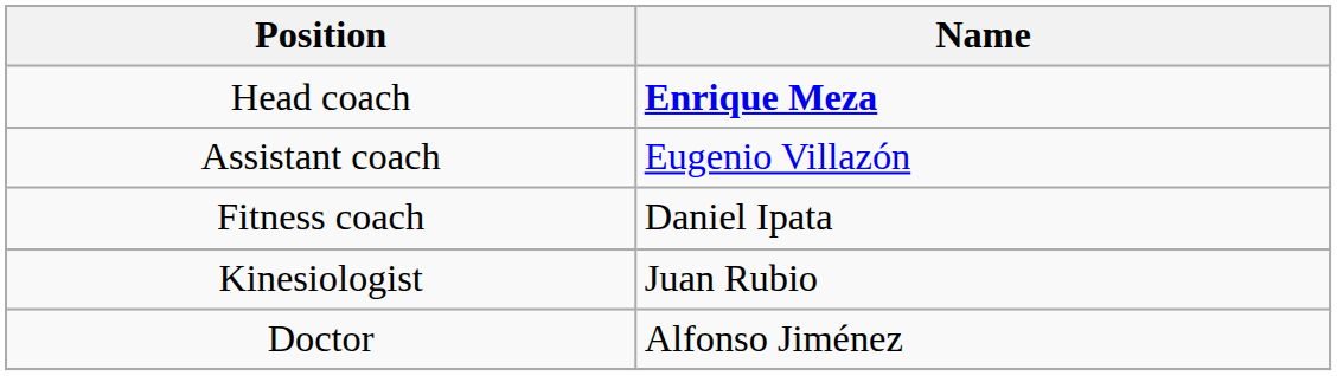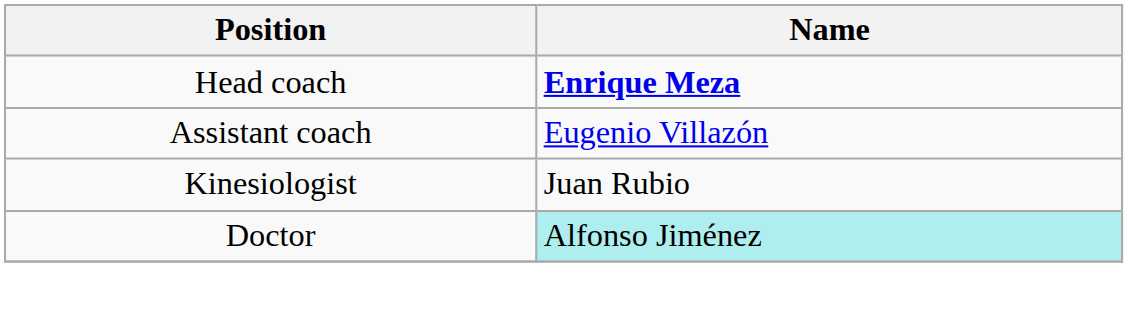 <table class="wikitable" style="text-align:center; font-size:100%; width:35%">
 <tr>
 <th>Position</th>
 <th>Name</th>
 </tr>
 <tr>
 <td>Head coach</td>
 <td align=left><strong> <a href='#'>Enrique Meza</a></strong></td>
 </tr>
 <tr>
 <td>Assistant coach</td>
 <td align=left> <a href='#'>Eugenio Villazón</a></td>
 </tr>
 <tr>
-<td>Fitness coach</td>
-<td align=left> Daniel Ipata</td>
-</tr>
-<tr>
 <td>Kinesiologist</td>
 <td align=left> Juan Rubio</td>
 </tr>
 <tr>
 <td>Doctor</td>
-<td align=left> Alfonso Jiménez</td>
+<td align=left style="background: paleturquoise;"> Alfonso Jiménez</td>
 </tr>
 <tr>
 </tr>
 </table>
